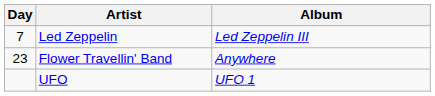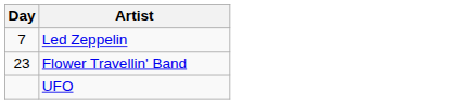 <table class="wikitable" border="1">
 <tr>
 <th>Day</th>
 <th width="200">Artist</th>
-<th width="250">Album</th>
 </tr>
 <tr>
 <td style="text-align:center;" rowspan="1">7</td>
 <td><a href='#'>Led Zeppelin</a></td>
-<td><em><a href='#'>Led Zeppelin III</a></em></td>
 </tr>
 <tr>
 <td style="text-align:center;" rowspan="1">23</td>
 <td><a href='#'>Flower Travellin' Band</a></td>
-<td><em><a href='#'>Anywhere</a></em></td>
 </tr>
 <tr>
 <td rowspan="1" align="center"></td>
 <td><a href='#'>UFO</a></td>
-<td><em><a href='#'>UFO 1</a></em></td>
 </tr>
 </table>
